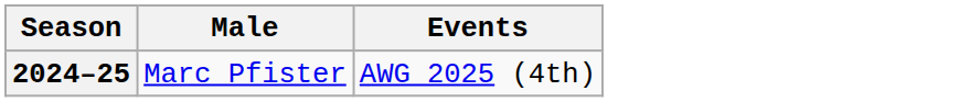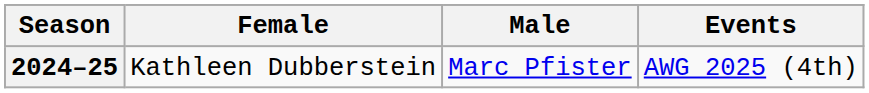 <table class="wikitable">
 <tr>
 <th scope="col">Season</th>
+<th scope="col">Female</th>
 <th scope="col">Male</th>
 <th scope="col">Events</th>
 </tr>
 <tr>
 <th scope="row">2024–25</th>
+<td>Kathleen Dubberstein</td>
 <td><a href='#'>Marc Pfister</a></td>
 <td><a href='#'>AWG 2025</a> (4th)</td>
 </tr>
 </table>
